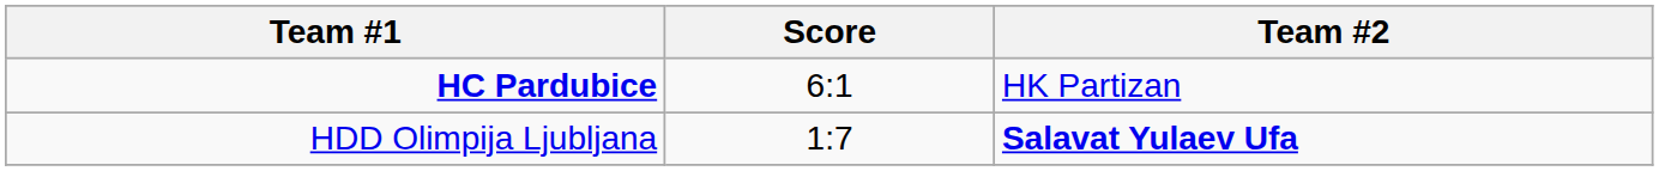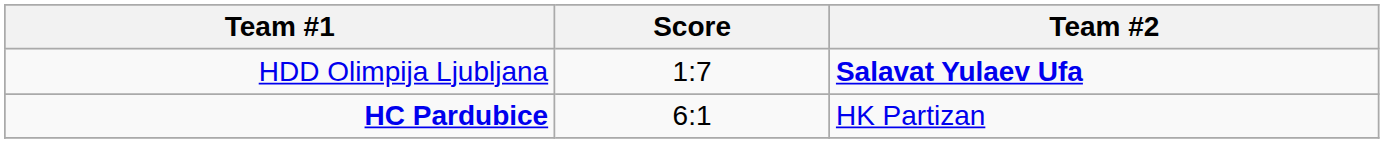 <table class="wikitable" style="text-align: center;">
 <tr>
 <th width=22%>Team #1</th>
 <th width=11%>Score</th>
 <th width=22%>Team #2</th>
 </tr>
 <tr>
+<td style="text-align: right;"><a href='#'>HDD Olimpija Ljubljana</a> </td>
+<td>1:7</td>
+<td style="text-align: left;"> <strong><a href='#'>Salavat Yulaev Ufa</a></strong></td>
+</tr>
+<tr>
 <td style="text-align: right;"><strong><a href='#'>HC Pardubice</a></strong> </td>
 <td>6:1</td>
 <td style="text-align: left;"> <a href='#'>HK Partizan</a></td>
 </tr>
-<tr>
-<td style="text-align: right;"><a href='#'>HDD Olimpija Ljubljana</a> </td>
-<td>1:7</td>
-<td style="text-align: left;"> <strong><a href='#'>Salavat Yulaev Ufa</a></strong></td>
-</tr>
 </table>
